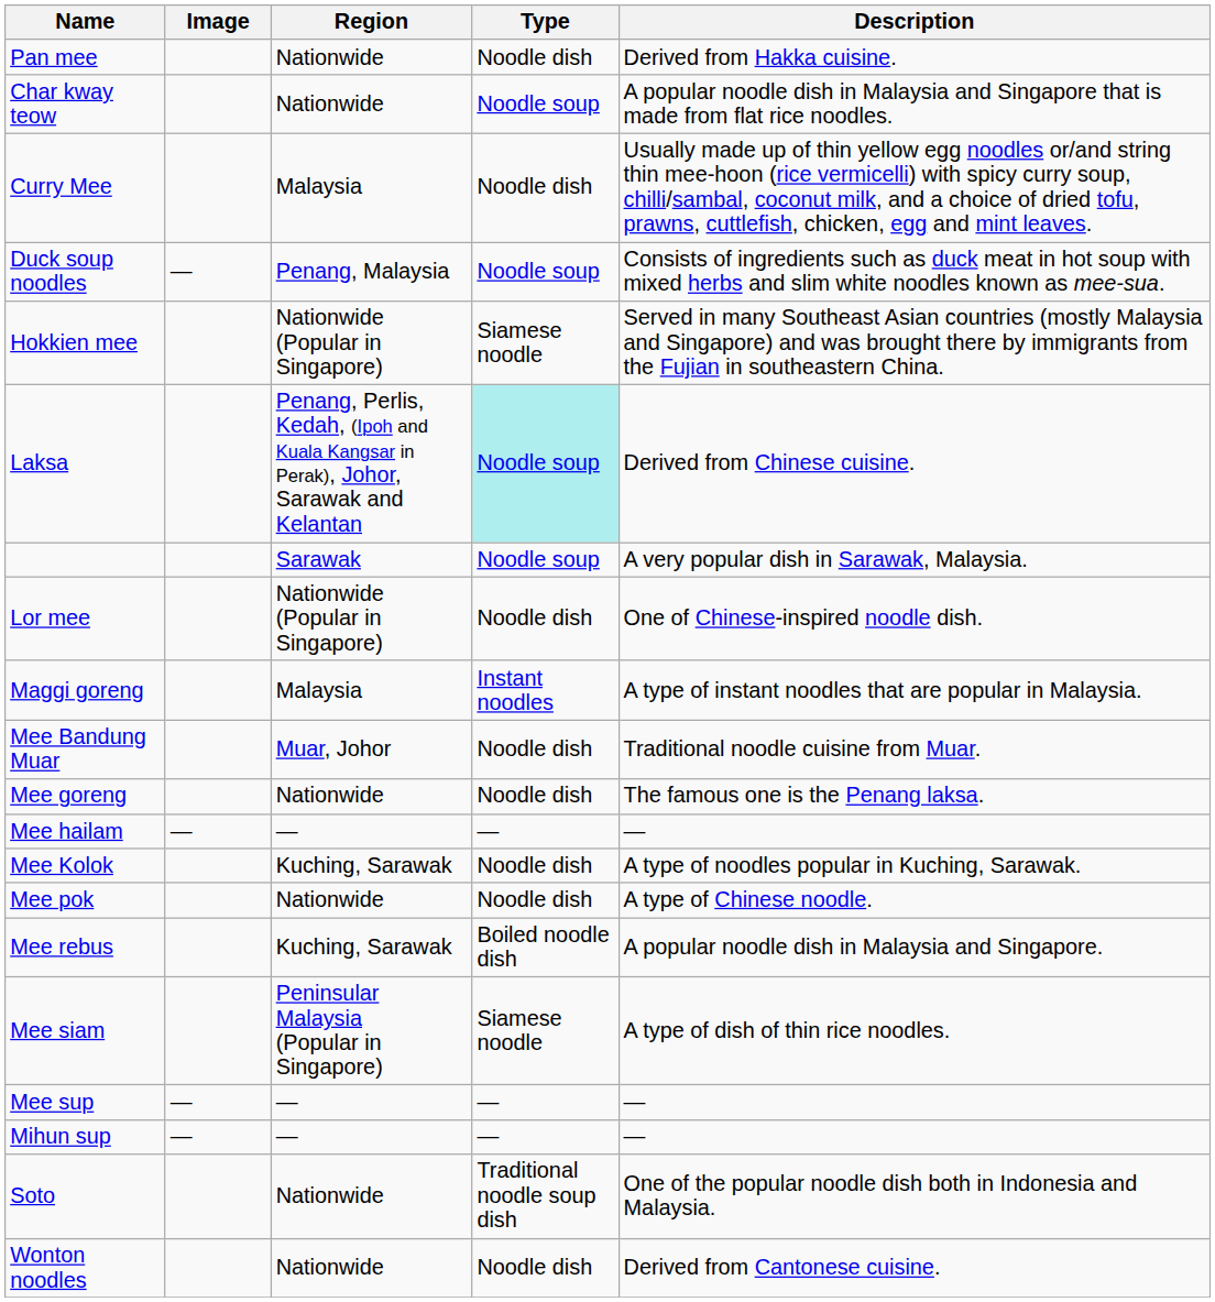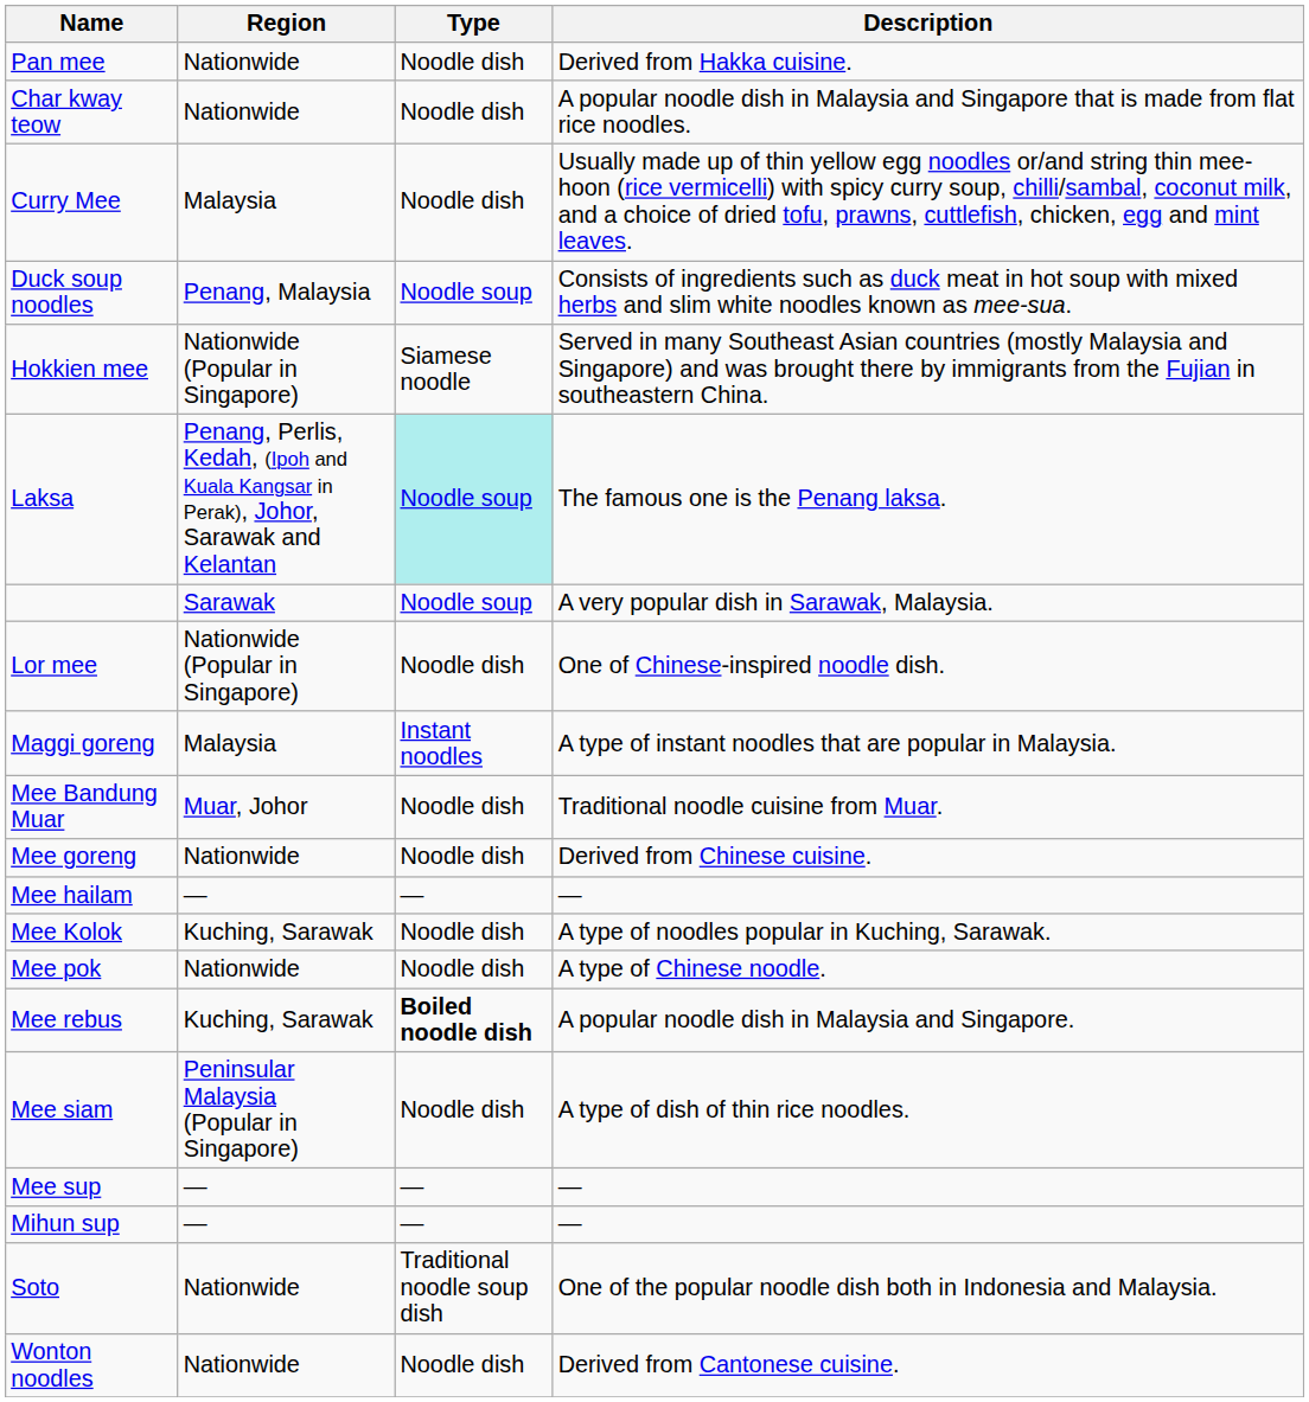 <table class="wikitable sortable" width="100%">
 <tr>
 <th width="110px">Name</th>
-<th width="70px">Image</th>
 <th width="140px">Region</th>
 <th width="100px">Type</th>
 <th>Description</th>
 </tr>
 <tr>
 <td><a href='#'>Pan mee</a></td>
-<td></td>
 <td>Nationwide</td>
 <td>Noodle dish</td>
 <td>Derived from <a href='#'>Hakka cuisine</a>.</td>
 </tr>
 <tr>
 <td><a href='#'>Char kway teow</a></td>
-<td></td>
 <td>Nationwide</td>
-<td><a href='#'>Noodle soup</a></td>
+<td>Noodle dish</td>
 <td>A popular noodle dish in Malaysia and Singapore that is made from flat rice noodles.</td>
 </tr>
 <tr>
 <td><a href='#'>Curry Mee</a></td>
-<td></td>
 <td>Malaysia</td>
 <td>Noodle dish</td>
 <td>Usually made up of thin yellow egg <a href='#'>noodles</a> or/and string thin mee-hoon (<a href='#'>rice vermicelli</a>) with spicy curry soup, <a href='#'>chilli</a>/<a href='#'>sambal</a>, <a href='#'>coconut milk</a>, and a choice of dried <a href='#'>tofu</a>, <a href='#'>prawns</a>, <a href='#'>cuttlefish</a>, chicken, <a href='#'>egg</a> and <a href='#'>mint leaves</a>.</td>
 </tr>
 <tr>
 <td><a href='#'>Duck soup noodles</a></td>
-<td>—</td>
 <td><a href='#'>Penang</a>, Malaysia</td>
 <td><a href='#'>Noodle soup</a></td>
 <td>Consists of ingredients such as <a href='#'>duck</a> meat in hot soup with mixed <a href='#'>herbs</a> and slim white noodles known as <em>mee-sua</em>.</td>
 </tr>
 <tr>
 <td><a href='#'>Hokkien mee</a></td>
-<td></td>
 <td>Nationwide <br> (Popular in Singapore)</td>
 <td>Siamese noodle</td>
 <td>Served in many Southeast Asian countries (mostly Malaysia and Singapore) and was brought there by immigrants from the <a href='#'>Fujian</a> in southeastern China.</td>
 </tr>
 <tr>
 <td><a href='#'>Laksa</a></td>
-<td></td>
 <td><a href='#'>Penang</a>, Perlis, <a href='#'>Kedah</a>, <small>(<a href='#'>Ipoh</a> and <a href='#'>Kuala Kangsar</a> in Perak)</small>, <a href='#'>Johor</a>, Sarawak and <a href='#'>Kelantan</a></td>
 <td style="background: paleturquoise;"><a href='#'>Noodle soup</a></td>
-<td>Derived from <a href='#'>Chinese cuisine</a>.</td>
+<td>The famous one is the <a href='#'>Penang laksa</a>.</td>
 </tr>
 <tr>
-<td></td>
 <td></td>
 <td><a href='#'>Sarawak</a></td>
 <td><a href='#'>Noodle soup</a></td>
 <td>A very popular dish in <a href='#'>Sarawak</a>, Malaysia.</td>
 </tr>
 <tr>
 <td><a href='#'>Lor mee</a></td>
-<td></td>
 <td>Nationwide <br> (Popular in Singapore)</td>
 <td>Noodle dish</td>
 <td>One of <a href='#'>Chinese</a>-inspired <a href='#'>noodle</a> dish.</td>
 </tr>
 <tr>
 <td><a href='#'>Maggi goreng</a></td>
-<td></td>
 <td>Malaysia</td>
 <td><a href='#'>Instant noodles</a></td>
 <td>A type of instant noodles that are popular in Malaysia.</td>
 </tr>
 <tr>
 <td><a href='#'>Mee Bandung Muar</a></td>
-<td></td>
 <td><a href='#'>Muar</a>, Johor</td>
 <td>Noodle dish</td>
 <td>Traditional noodle cuisine from <a href='#'>Muar</a>.</td>
 </tr>
 <tr>
 <td><a href='#'>Mee goreng</a></td>
-<td></td>
 <td>Nationwide</td>
 <td>Noodle dish</td>
-<td>The famous one is the <a href='#'>Penang laksa</a>.</td>
+<td>Derived from <a href='#'>Chinese cuisine</a>.</td>
 </tr>
 <tr>
 <td><a href='#'>Mee hailam</a></td>
 <td>—</td>
 <td>—</td>
 <td>—</td>
-<td>—</td>
 </tr>
 <tr>
 <td><a href='#'>Mee Kolok</a></td>
-<td></td>
 <td>Kuching, Sarawak</td>
 <td>Noodle dish</td>
 <td>A type of noodles popular in Kuching, Sarawak.</td>
 </tr>
 <tr>
 <td><a href='#'>Mee pok</a></td>
-<td></td>
 <td>Nationwide</td>
 <td>Noodle dish</td>
 <td>A type of <a href='#'>Chinese noodle</a>.</td>
 </tr>
 <tr>
 <td><a href='#'>Mee rebus</a></td>
-<td></td>
 <td>Kuching, Sarawak</td>
-<td>Boiled noodle dish</td>
+<td><strong>Boiled noodle dish</strong></td>
 <td>A popular noodle dish in Malaysia and Singapore.</td>
 </tr>
 <tr>
 <td><a href='#'>Mee siam</a></td>
-<td></td>
 <td><a href='#'>Peninsular Malaysia</a> <br> (Popular in Singapore)</td>
-<td>Siamese noodle</td>
+<td>Noodle dish</td>
 <td>A type of dish of thin rice noodles.</td>
 </tr>
 <tr>
 <td><a href='#'>Mee sup</a></td>
-<td>—</td>
 <td>—</td>
 <td>—</td>
 <td>—</td>
 </tr>
 <tr>
 <td><a href='#'>Mihun sup</a></td>
 <td>—</td>
 <td>—</td>
 <td>—</td>
-<td>—</td>
 </tr>
 <tr>
 <td><a href='#'>Soto</a></td>
-<td></td>
 <td>Nationwide</td>
 <td>Traditional noodle soup dish</td>
 <td>One of the popular noodle dish both in Indonesia and Malaysia.</td>
 </tr>
 <tr>
 <td><a href='#'>Wonton noodles</a></td>
-<td></td>
 <td>Nationwide</td>
 <td>Noodle dish</td>
 <td>Derived from <a href='#'>Cantonese cuisine</a>.</td>
 </tr>
 </table>
